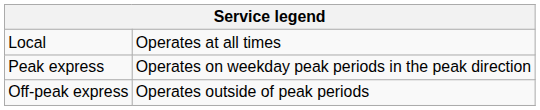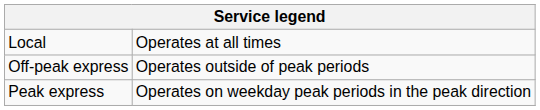 <table class="wikitable">
 <tr>
 <th colspan="2">Service legend</th>
 </tr>
 <tr>
 <td>Local</td>
 <td>Operates at all times</td>
 </tr>
 <tr>
+<td>Off-peak express</td>
+<td>Operates outside of peak periods</td>
+</tr>
+<tr>
 <td>Peak express</td>
 <td>Operates on weekday peak periods in the peak direction</td>
 </tr>
-<tr>
-<td>Off-peak express</td>
-<td>Operates outside of peak periods</td>
-</tr>
 </table>
